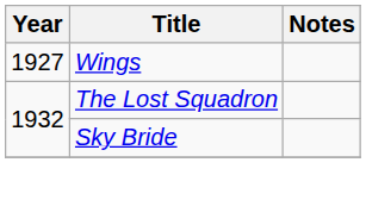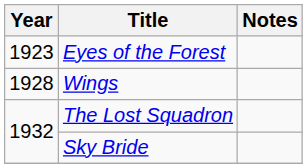 <table class="wikitable sortable">
 <tr>
 <th>Year</th>
 <th>Title</th>
 <th class="unsortable">Notes</th>
 </tr>
 <tr>
-<td>1927</td>
+<td>1923</td>
+<td><em><a href='#'>Eyes of the Forest</a></em></td>
+<td></td>
+</tr>
+<tr>
+<td>1928</td>
 <td><em><a href='#'>Wings</a></em></td>
 <td></td>
 </tr>
 <tr>
 <td rowspan="2">1932</td>
 <td><em><a href='#'>The Lost Squadron</a></em></td>
 <td></td>
 </tr>
 <tr>
 <td><em><a href='#'>Sky Bride</a></em></td>
 <td></td>
 </tr>
 <tr>
 </tr>
 </table>
